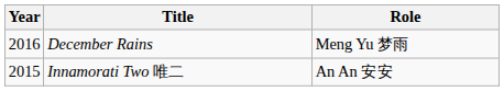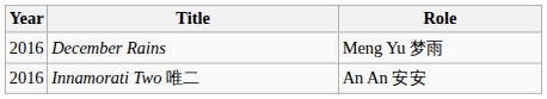 <table class="wikitable" style="width:500px">
 <tr>
 <th width=10>Year</th>
 <th>Title</th>
 <th>Role</th>
 </tr>
 <tr>
 <td>2016</td>
 <td><em>December Rains</em></td>
 <td>Meng Yu 梦雨</td>
 </tr>
 <tr>
-<td>2015</td>
+<td>2016</td>
 <td><em>Innamorati Two</em> 唯二</td>
 <td>An An 安安</td>
 </tr>
 </table>
